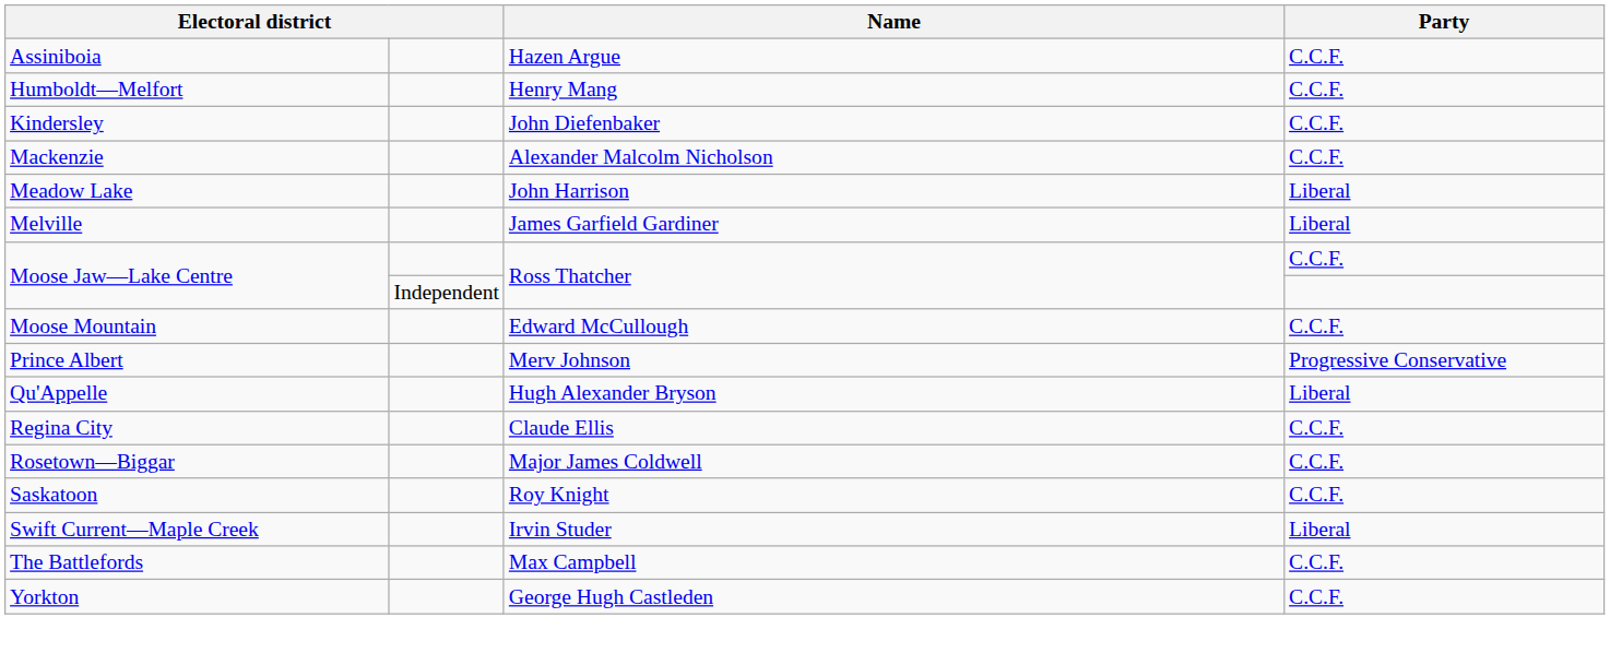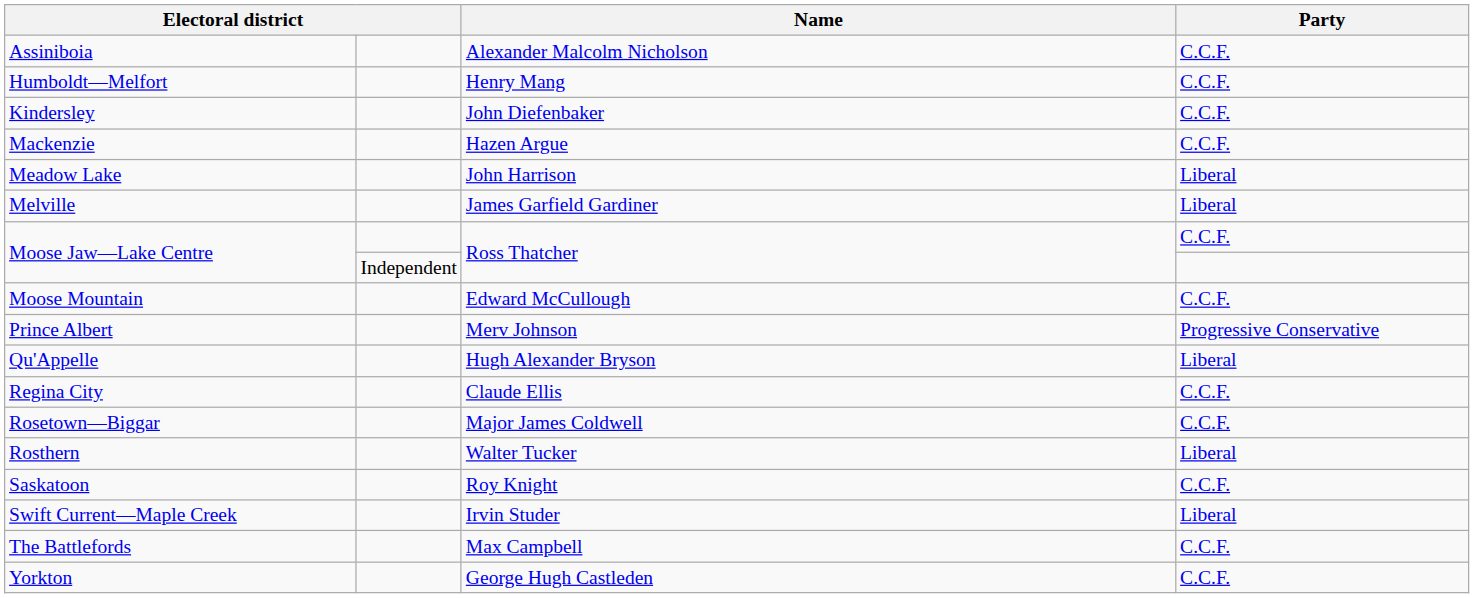 <table class="wikitable" width=95%>
 <tr>
 <th colspan=2 width=25%>Electoral district</th>
 <th>Name</th>
 <th width=20%>Party</th>
 </tr>
 <tr>
 <td width=24%><a href='#'>Assiniboia</a></td>
 <td></td>
-<td><a href='#'>Hazen Argue</a></td>
+<td><a href='#'>Alexander Malcolm Nicholson</a></td>
 <td><a href='#'>C.C.F.</a></td>
 </tr>
 <tr>
 <td><a href='#'>Humboldt—Melfort</a></td>
 <td></td>
 <td><a href='#'>Henry Mang</a></td>
 <td><a href='#'>C.C.F.</a></td>
 </tr>
 <tr>
 <td><a href='#'>Kindersley</a></td>
 <td></td>
 <td><a href='#'>John Diefenbaker</a></td>
 <td><a href='#'>C.C.F.</a></td>
 </tr>
 <tr>
 <td><a href='#'>Mackenzie</a></td>
 <td></td>
-<td><a href='#'>Alexander Malcolm Nicholson</a></td>
+<td><a href='#'>Hazen Argue</a></td>
 <td><a href='#'>C.C.F.</a></td>
 </tr>
 <tr>
 <td><a href='#'>Meadow Lake</a></td>
 <td></td>
 <td><a href='#'>John Harrison</a></td>
 <td><a href='#'>Liberal</a></td>
 </tr>
 <tr>
 <td><a href='#'>Melville</a></td>
 <td></td>
 <td><a href='#'>James Garfield Gardiner</a></td>
 <td><a href='#'>Liberal</a></td>
 </tr>
 <tr>
 <td rowspan=2><a href='#'>Moose Jaw—Lake Centre</a></td>
 <td></td>
 <td rowspan=2><a href='#'>Ross Thatcher</a></td>
 <td><a href='#'>C.C.F.</a></td>
 </tr>
 <tr>
 <td>Independent</td>
 </tr>
 <tr>
 <td><a href='#'>Moose Mountain</a></td>
 <td></td>
 <td><a href='#'>Edward McCullough</a></td>
 <td><a href='#'>C.C.F.</a></td>
 </tr>
 <tr>
 <td><a href='#'>Prince Albert</a></td>
 <td></td>
 <td><a href='#'>Merv Johnson</a></td>
 <td><a href='#'>Progressive Conservative</a></td>
 </tr>
 <tr>
 <td><a href='#'>Qu'Appelle</a></td>
 <td></td>
 <td><a href='#'>Hugh Alexander Bryson</a></td>
 <td><a href='#'>Liberal</a></td>
 </tr>
 <tr>
 <td><a href='#'>Regina City</a></td>
 <td></td>
 <td><a href='#'>Claude Ellis</a></td>
 <td><a href='#'>C.C.F.</a></td>
 </tr>
 <tr>
 <td><a href='#'>Rosetown—Biggar</a></td>
 <td></td>
 <td><a href='#'>Major James Coldwell</a></td>
 <td><a href='#'>C.C.F.</a></td>
 </tr>
 <tr>
+<td><a href='#'>Rosthern</a></td>
+<td></td>
+<td><a href='#'>Walter Tucker</a></td>
+<td><a href='#'>Liberal</a></td>
+</tr>
+<tr>
 <td><a href='#'>Saskatoon</a></td>
 <td></td>
 <td><a href='#'>Roy Knight</a></td>
 <td><a href='#'>C.C.F.</a></td>
 </tr>
 <tr>
 <td><a href='#'>Swift Current—Maple Creek</a></td>
 <td></td>
 <td><a href='#'>Irvin Studer</a></td>
 <td><a href='#'>Liberal</a></td>
 </tr>
 <tr>
 <td><a href='#'>The Battlefords</a></td>
 <td></td>
 <td><a href='#'>Max Campbell</a></td>
 <td><a href='#'>C.C.F.</a></td>
 </tr>
 <tr>
 <td><a href='#'>Yorkton</a></td>
 <td></td>
 <td><a href='#'>George Hugh Castleden</a></td>
 <td><a href='#'>C.C.F.</a></td>
 </tr>
 </table>
